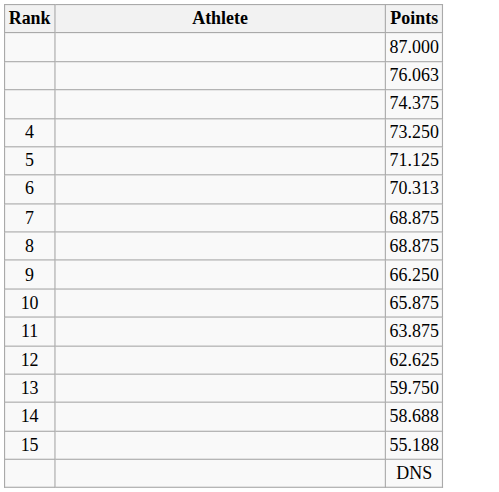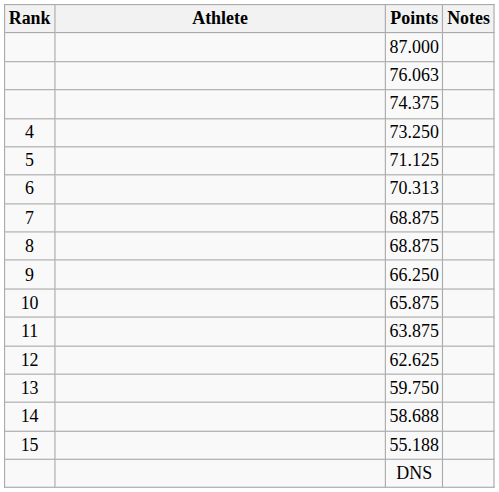 <table class="wikitable" style="text-align:center">
 <tr>
 <th>Rank</th>
 <th Style="width:18em">Athlete</th>
 <th>Points</th>
+<th>Notes</th>
 </tr>
 <tr>
 <td></td>
 <td style="text-align:left"></td>
 <td>87.000</td>
+<td></td>
 </tr>
 <tr>
 <td></td>
 <td style="text-align:left"></td>
 <td>76.063</td>
+<td></td>
 </tr>
 <tr>
 <td></td>
 <td style="text-align:left"></td>
 <td>74.375</td>
+<td></td>
 </tr>
 <tr>
 <td>4</td>
 <td style="text-align:left"></td>
 <td>73.250</td>
+<td></td>
 </tr>
 <tr>
 <td>5</td>
 <td style="text-align:left"></td>
 <td>71.125</td>
+<td></td>
 </tr>
 <tr>
 <td>6</td>
 <td style="text-align:left"></td>
 <td>70.313</td>
+<td></td>
 </tr>
 <tr>
 <td>7</td>
 <td style="text-align:left"></td>
 <td>68.875</td>
+<td></td>
 </tr>
 <tr>
 <td>8</td>
 <td style="text-align:left"></td>
 <td>68.875</td>
+<td></td>
 </tr>
 <tr>
 <td>9</td>
 <td style="text-align:left"></td>
 <td>66.250</td>
+<td></td>
 </tr>
 <tr>
 <td>10</td>
 <td style="text-align:left"></td>
 <td>65.875</td>
+<td></td>
 </tr>
 <tr>
 <td>11</td>
 <td style="text-align:left"></td>
 <td>63.875</td>
+<td></td>
 </tr>
 <tr>
 <td>12</td>
 <td style="text-align:left"></td>
 <td>62.625</td>
+<td></td>
 </tr>
 <tr>
 <td>13</td>
 <td style="text-align:left"></td>
 <td>59.750</td>
+<td></td>
 </tr>
 <tr>
 <td>14</td>
 <td style="text-align:left"></td>
 <td>58.688</td>
+<td></td>
 </tr>
 <tr>
 <td>15</td>
 <td style="text-align:left"></td>
 <td>55.188</td>
+<td></td>
 </tr>
 <tr>
 <td></td>
 <td style="text-align:left"></td>
 <td>DNS</td>
+<td></td>
 </tr>
 </table>
